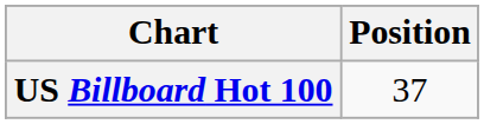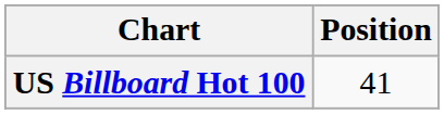 <table class="wikitable plainrowheaders" style="text-align:center">
 <tr>
 <th>Chart</th>
 <th>Position</th>
 </tr>
 <tr>
 <th scope="row">US <a href='#'><em>Billboard</em> Hot 100</a></th>
-<td>37</td>
+<td>41</td>
 </tr>
 </table>
